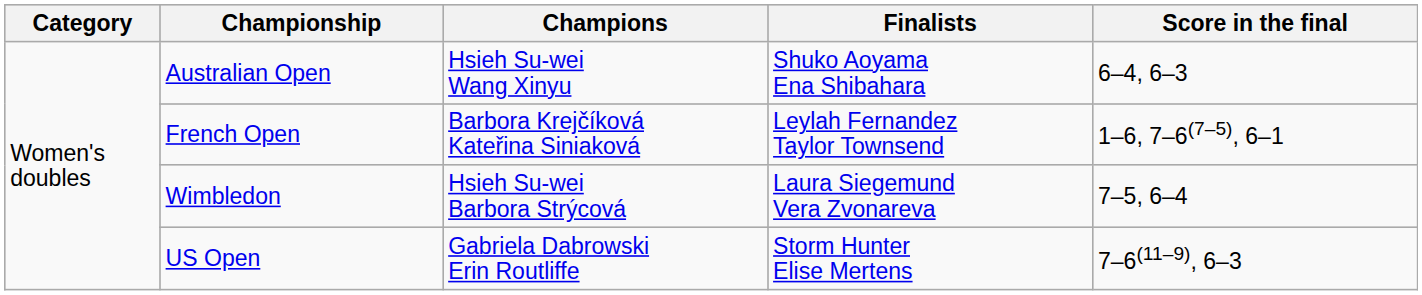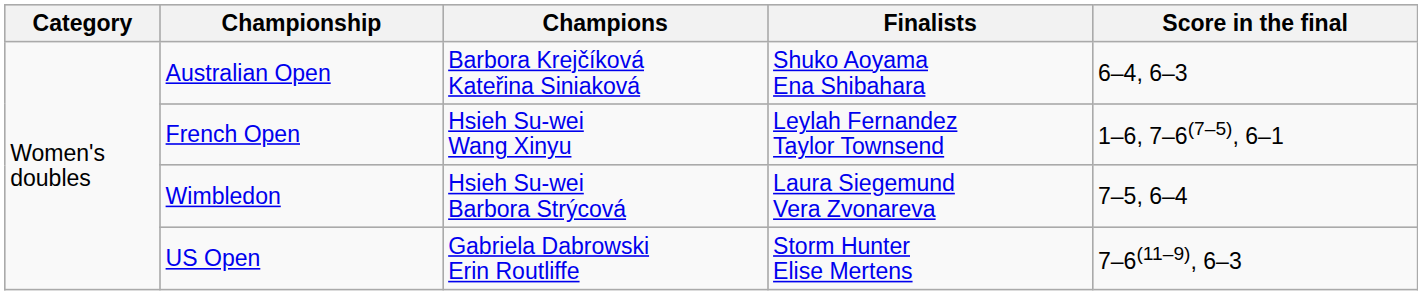 <table class="wikitable" style="font-size:90%;" width="100%">
 <tr>
 <th style="width: 11%;">Category</th>
 <th style="width: 20%;">Championship</th>
 <th style="width: 23%;">Champions</th>
 <th style="width: 23%;">Finalists</th>
 <th style="width: 23%;">Score in the final</th>
 </tr>
 <tr>
 <td rowspan="4">Women's doubles</td>
 <td><a href='#'>Australian Open</a></td>
-<td> <a href='#'>Hsieh Su-wei</a><br>  <a href='#'>Wang Xinyu</a></td>
+<td> <a href='#'>Barbora Krejčíková</a><br>  <a href='#'>Kateřina Siniaková</a></td>
 <td> <a href='#'>Shuko Aoyama</a><br> <a href='#'>Ena Shibahara</a></td>
 <td>6–4, 6–3</td>
 </tr>
 <tr>
 <td><a href='#'>French Open</a></td>
-<td> <a href='#'>Barbora Krejčíková</a><br>  <a href='#'>Kateřina Siniaková</a></td>
+<td> <a href='#'>Hsieh Su-wei</a><br>  <a href='#'>Wang Xinyu</a></td>
 <td> <a href='#'>Leylah Fernandez</a><br>  <a href='#'>Taylor Townsend</a></td>
 <td>1–6, 7–6<sup>(7–5)</sup>, 6–1</td>
 </tr>
 <tr>
 <td><a href='#'>Wimbledon</a></td>
 <td> <a href='#'>Hsieh Su-wei</a><br>  <a href='#'>Barbora Strýcová</a></td>
 <td> <a href='#'>Laura Siegemund</a> <br>  <a href='#'>Vera Zvonareva</a></td>
 <td>7–5, 6–4</td>
 </tr>
 <tr>
 <td><a href='#'>US Open</a></td>
 <td> <a href='#'>Gabriela Dabrowski</a> <br>  <a href='#'>Erin Routliffe</a></td>
 <td> <a href='#'>Storm Hunter</a><br>  <a href='#'>Elise Mertens</a></td>
 <td>7–6<sup>(11–9)</sup>, 6–3</td>
 </tr>
 </table>
